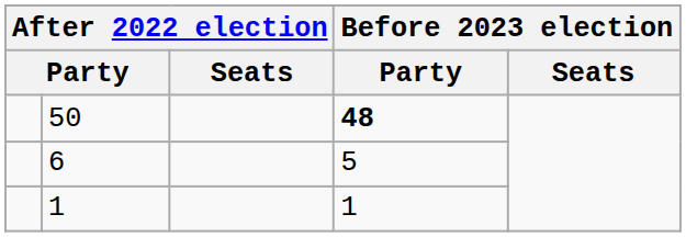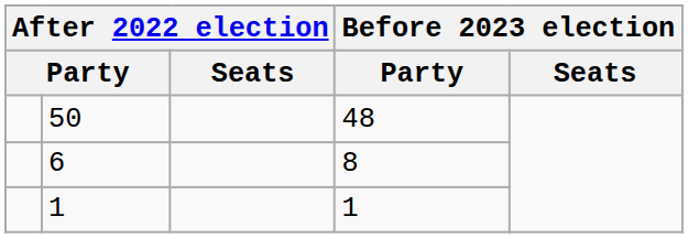 <table class="wikitable">
 <tr>
 <th colspan="3">After <a href='#'>2022 election</a></th>
 <th colspan="3">Before 2023 election</th>
 </tr>
 <tr>
 <th colspan="2">Party</th>
 <th>Seats</th>
 <th colspan="2">Party</th>
 <th>Seats</th>
 </tr>
 <tr>
 <td></td>
 <td>50</td>
 <td></td>
-<td><strong>48</strong></td>
+<td>48</td>
 </tr>
 <tr>
 <td></td>
 <td>6</td>
 <td></td>
-<td>5</td>
+<td>8</td>
 </tr>
 <tr>
 <td></td>
 <td>1</td>
 <td></td>
 <td>1</td>
 </tr>
 </table>
